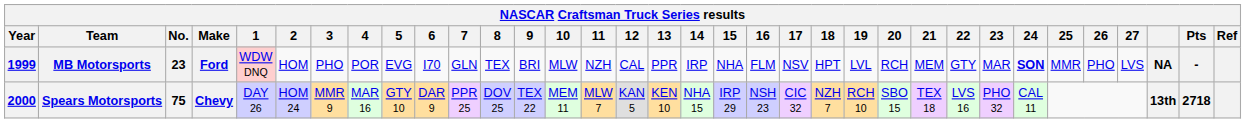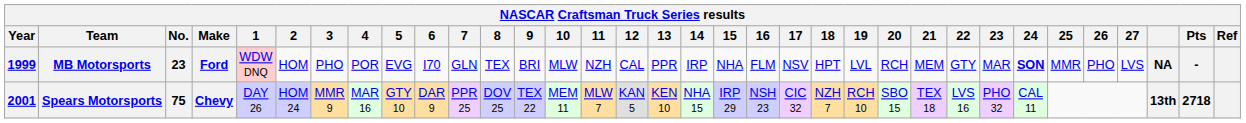 <table class="wikitable" style="text-align:center; font-size:75%">
 <tr>
 <th colspan=45><a href='#'>NASCAR</a> <a href='#'>Craftsman Truck Series</a> results</th>
 </tr>
 <tr>
 <th>Year</th>
 <th>Team</th>
 <th>No.</th>
 <th>Make</th>
 <th>1</th>
 <th>2</th>
 <th>3</th>
 <th>4</th>
 <th>5</th>
 <th>6</th>
 <th>7</th>
 <th>8</th>
 <th>9</th>
 <th>10</th>
 <th>11</th>
 <th>12</th>
 <th>13</th>
 <th>14</th>
 <th>15</th>
 <th>16</th>
 <th>17</th>
 <th>18</th>
 <th>19</th>
 <th>20</th>
 <th>21</th>
 <th>22</th>
 <th>23</th>
 <th>24</th>
 <th>25</th>
 <th>26</th>
 <th>27</th>
 <th></th>
 <th>Pts</th>
 <th>Ref</th>
 </tr>
 <tr>
 <th><a href='#'>1999</a></th>
 <th><a href='#'>MB Motorsports</a></th>
 <th>23</th>
 <th><a href='#'>Ford</a></th>
 <td style="background:#FFCFCF;"><a href='#'>WDW</a><br><small>DNQ</small></td>
 <td><a href='#'>HOM</a></td>
 <td><a href='#'>PHO</a></td>
 <td><a href='#'>POR</a></td>
 <td><a href='#'>EVG</a></td>
 <td><a href='#'>I70</a></td>
 <td><a href='#'>GLN</a></td>
 <td><a href='#'>TEX</a></td>
 <td><a href='#'>BRI</a></td>
 <td><a href='#'>MLW</a></td>
 <td><a href='#'>NZH</a></td>
 <td><a href='#'>CAL</a></td>
 <td><a href='#'>PPR</a></td>
 <td><a href='#'>IRP</a></td>
 <td><a href='#'>NHA</a></td>
 <td><a href='#'>FLM</a></td>
 <td><a href='#'>NSV</a></td>
 <td><a href='#'>HPT</a></td>
 <td><a href='#'>LVL</a></td>
 <td><a href='#'>RCH</a></td>
 <td><a href='#'>MEM</a></td>
 <td><a href='#'>GTY</a></td>
 <td><a href='#'>MAR</a></td>
 <td><strong><a href='#'>SON</a></strong></td>
 <td><a href='#'>MMR</a></td>
 <td><a href='#'>PHO</a></td>
 <td><a href='#'>LVS</a></td>
 <th>NA</th>
 <th>-</th>
 <th></th>
 </tr>
 <tr>
-<th><a href='#'>2000</a></th>
+<th><a href='#'>2001</a></th>
 <th><a href='#'>Spears Motorsports</a></th>
 <th>75</th>
 <th><a href='#'>Chevy</a></th>
 <td style="background:#CFCFFF;"><a href='#'>DAY</a><br><small>26</small></td>
 <td style="background:#CFCFFF;"><a href='#'>HOM</a><br><small>24</small></td>
 <td style="background:#FFDF9F;"><a href='#'>MMR</a><br><small>9</small></td>
 <td style="background:#DFFFDF;"><a href='#'>MAR</a><br><small>16</small></td>
 <td style="background:#FFDF9F;"><a href='#'>GTY</a><br><small>10</small></td>
 <td style="background:#FFDF9F;"><a href='#'>DAR</a><br><small>9</small></td>
 <td style="background:#EFCFFF;"><a href='#'>PPR</a><br><small>25</small></td>
 <td style="background:#CFCFFF;"><a href='#'>DOV</a><br><small>25</small></td>
 <td style="background:#CFCFFF;"><a href='#'>TEX</a><br><small>22</small></td>
 <td style="background:#DFFFDF;"><a href='#'>MEM</a><br><small>11</small></td>
 <td style="background:#FFDF9F;"><a href='#'>MLW</a><br><small>7</small></td>
 <td style="background:#DFDFDF;"><a href='#'>KAN</a><br><small>5</small></td>
 <td style="background:#FFDF9F;"><a href='#'>KEN</a><br><small>10</small></td>
 <td style="background:#DFFFDF;"><a href='#'>NHA</a><br><small>15</small></td>
 <td style="background:#CFCFFF;"><a href='#'>IRP</a><br><small>29</small></td>
 <td style="background:#CFCFFF;"><a href='#'>NSH</a><br><small>23</small></td>
 <td style="background:#EFCFFF;"><a href='#'>CIC</a><br><small>32</small></td>
 <td style="background:#FFDF9F;"><a href='#'>NZH</a><br><small>7</small></td>
 <td style="background:#FFDF9F;"><a href='#'>RCH</a><br><small>10</small></td>
 <td style="background:#DFFFDF;"><a href='#'>SBO</a><br><small>15</small></td>
 <td style="background:#EFCFFF;"><a href='#'>TEX</a><br><small>18</small></td>
 <td style="background:#DFFFDF;"><a href='#'>LVS</a><br><small>16</small></td>
 <td style="background:#EFCFFF;"><a href='#'>PHO</a><br><small>32</small></td>
 <td style="background:#DFFFDF;"><a href='#'>CAL</a><br><small>11</small></td>
 <td colspan=3></td>
 <th>13th</th>
 <th>2718</th>
 <th></th>
 </tr>
 </table>
